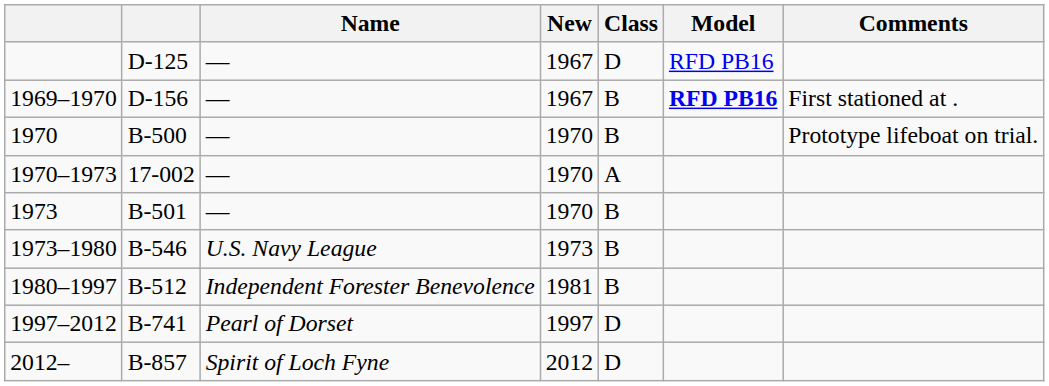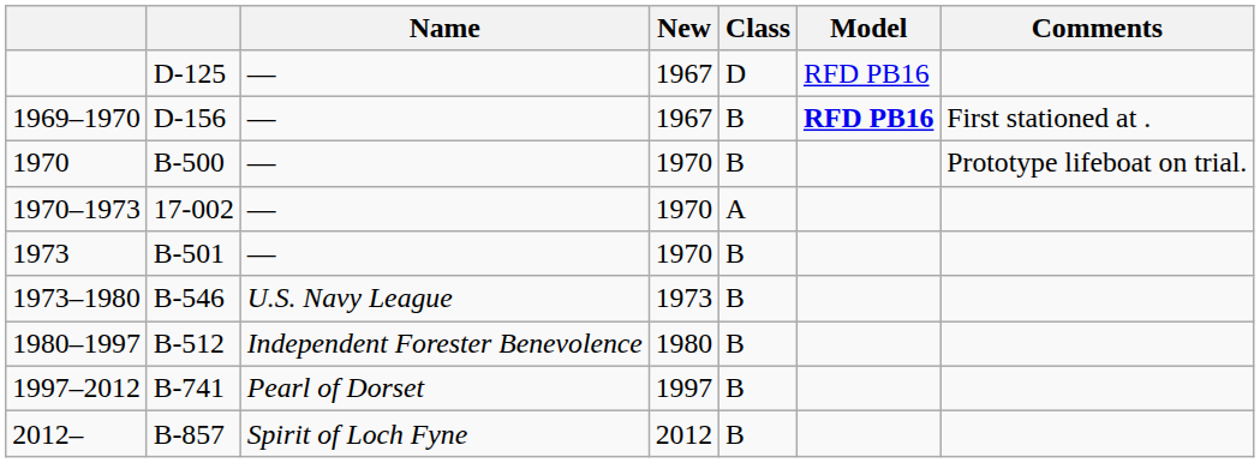 <table class="wikitable sortable">
 <tr>
 <th></th>
 <th></th>
 <th>Name</th>
 <th>New</th>
 <th>Class</th>
 <th>Model</th>
 <th class=unsortable>Comments</th>
 </tr>
 <tr>
 <td></td>
 <td>D-125</td>
 <td>—</td>
 <td>1967</td>
 <td>D</td>
 <td><a href='#'>RFD PB16</a></td>
 <td></td>
 </tr>
 <tr>
 <td>1969–1970</td>
 <td>D-156</td>
 <td>—</td>
 <td>1967</td>
 <td>B</td>
 <td><strong><a href='#'>RFD PB16</a></strong></td>
 <td>First stationed at .</td>
 </tr>
 <tr>
 <td>1970</td>
 <td>B-500</td>
 <td>—</td>
 <td>1970</td>
 <td>B</td>
 <td></td>
 <td>Prototype lifeboat on trial.</td>
 </tr>
 <tr>
 <td>1970–1973</td>
 <td>17-002</td>
 <td>—</td>
 <td>1970</td>
 <td>A</td>
 <td></td>
 <td></td>
 </tr>
 <tr>
 <td>1973</td>
 <td>B-501</td>
 <td>—</td>
 <td>1970</td>
 <td>B</td>
 <td></td>
 <td></td>
 </tr>
 <tr>
 <td>1973–1980</td>
 <td>B-546</td>
 <td><em>U.S. Navy League</em></td>
 <td>1973</td>
 <td>B</td>
 <td></td>
 <td></td>
 </tr>
 <tr>
 <td>1980–1997</td>
 <td>B-512</td>
 <td><em>Independent Forester Benevolence</em></td>
-<td>1981</td>
+<td>1980</td>
 <td>B</td>
 <td></td>
 <td></td>
 </tr>
 <tr>
 <td>1997–2012</td>
 <td>B-741</td>
 <td><em>Pearl of Dorset</em></td>
 <td>1997</td>
-<td>D</td>
+<td>B</td>
 <td></td>
 <td></td>
 </tr>
 <tr>
 <td>2012–</td>
 <td>B-857</td>
 <td><em>Spirit of Loch Fyne</em></td>
 <td>2012</td>
-<td>D</td>
+<td>B</td>
 <td></td>
 <td></td>
 </tr>
 </table>
